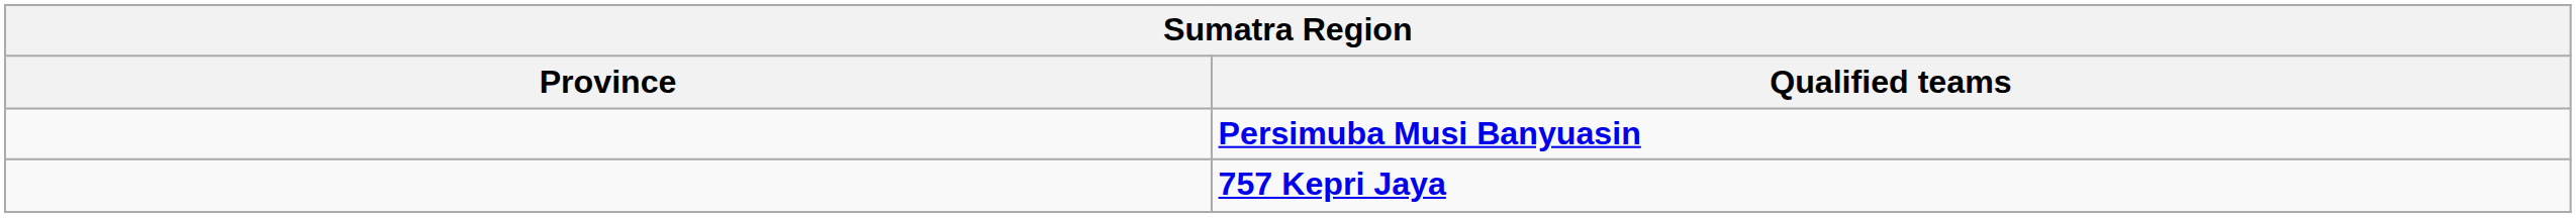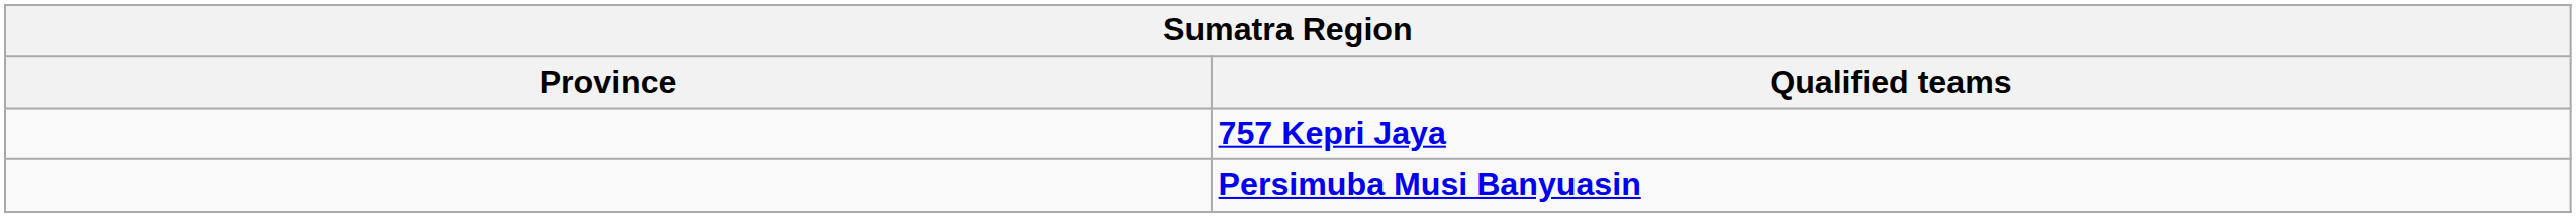 <table class="wikitable sortable" style="width:100%;">
 <tr>
 <th colspan="2"><strong>Sumatra Region</strong></th>
 </tr>
 <tr>
 <th style="width:47%;">Province</th>
 <th style="width:53%;">Qualified teams</th>
 </tr>
 <tr>
 <td> </td>
-<td><strong><a href='#'>Persimuba Musi Banyuasin</a></strong></td>
+<td><strong><a href='#'>757 Kepri Jaya</a></strong></td>
 </tr>
 <tr>
 <td> </td>
-<td><strong><a href='#'>757 Kepri Jaya</a></strong></td>
+<td><strong><a href='#'>Persimuba Musi Banyuasin</a></strong></td>
 </tr>
 </table>
